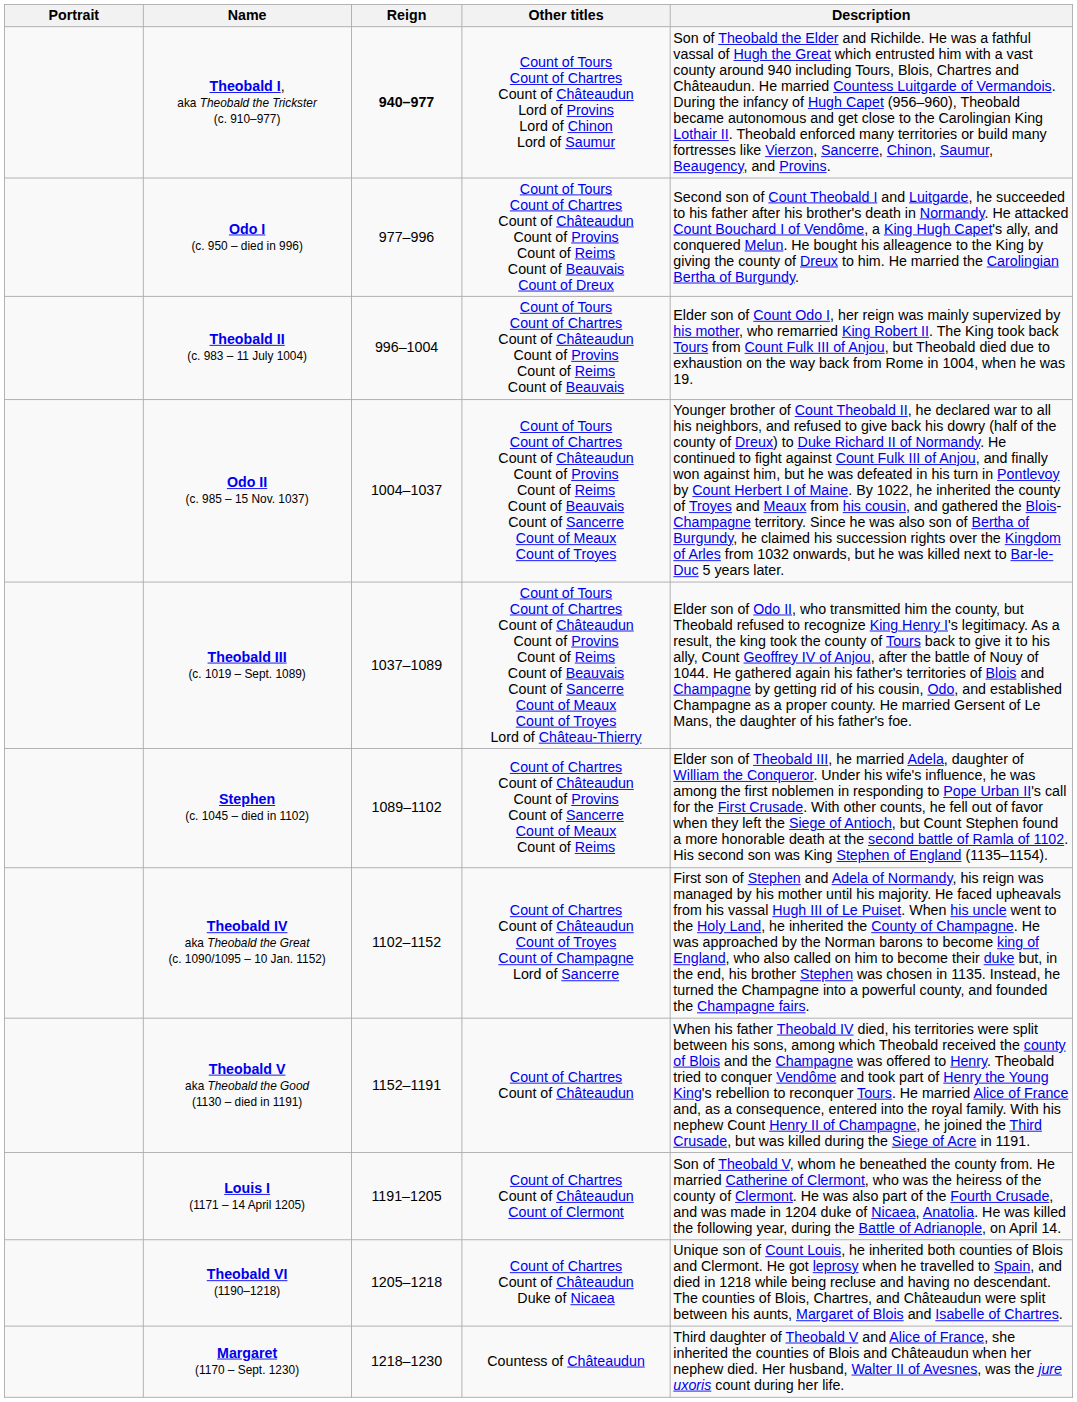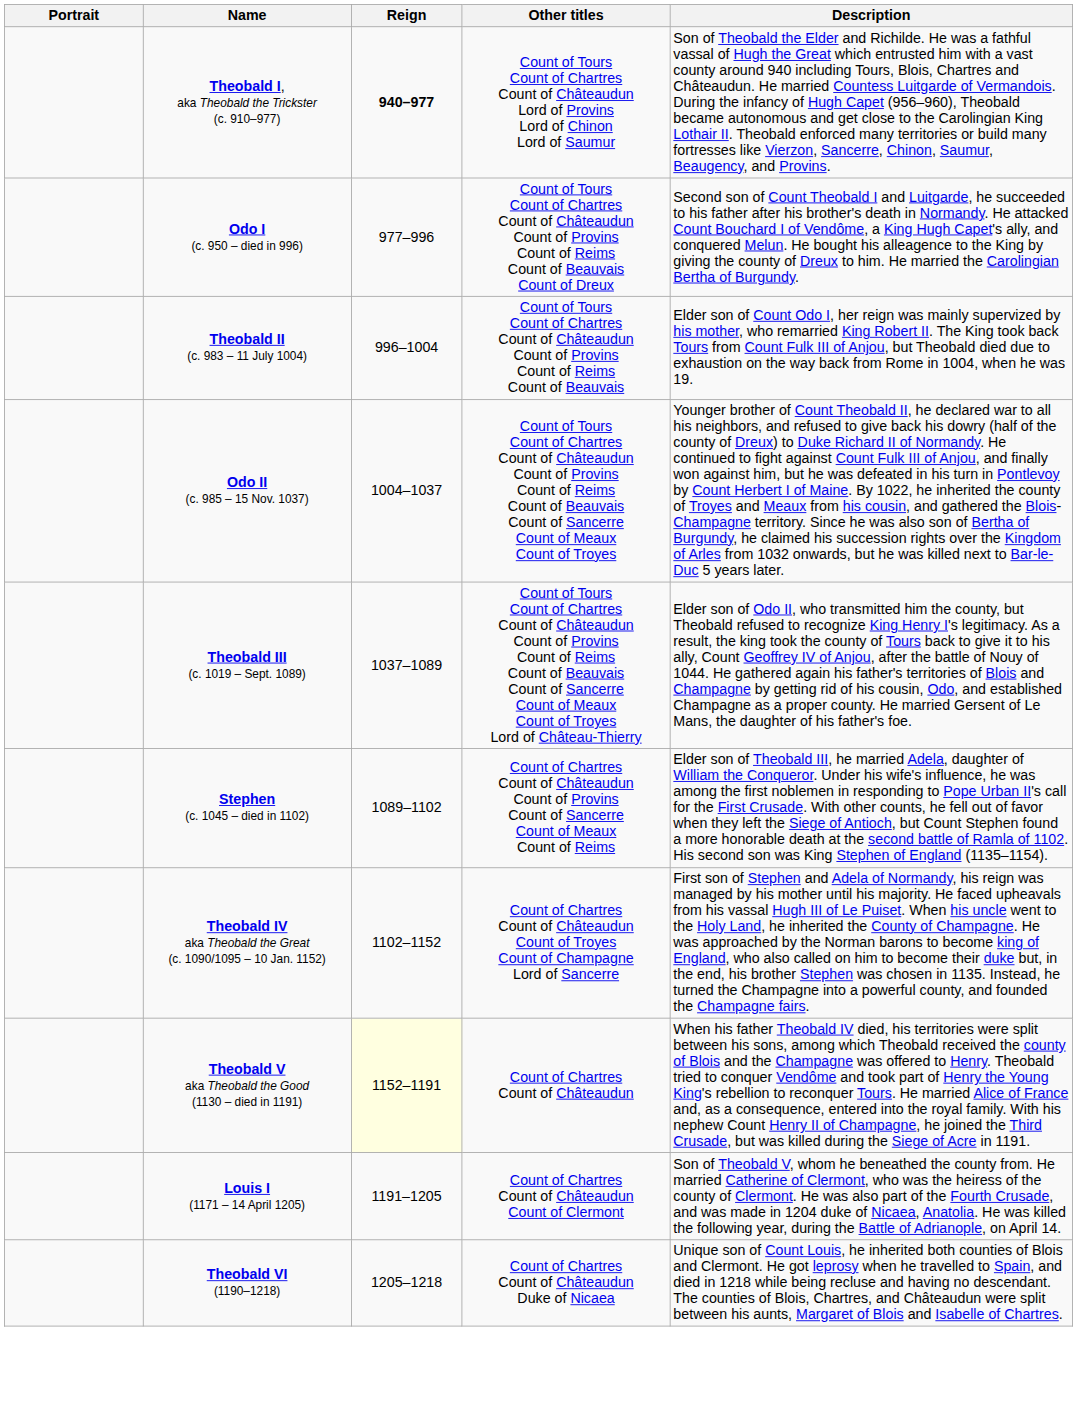 <table width=95% class="wikitable">
 <tr>
 <th width=10%>Portrait</th>
 <th width=15%>Name</th>
 <th width=8%>Reign</th>
 <th width=15%>Other titles</th>
 <th width=29%>Description</th>
 </tr>
 <tr>
 <td align="center"></td>
 <td align="center"><strong><a href='#'>Theobald I</a></strong>,<br><small>aka <em>Theobald the Trickster</em><br>(c. 910–977)</small></td>
 <td align="center"><strong>940–977</strong></td>
 <td align="center"><a href='#'>Count of Tours</a><br><a href='#'>Count of Chartres</a><br>Count of <a href='#'>Châteaudun</a><br>Lord of <a href='#'>Provins</a><br>Lord of <a href='#'>Chinon</a><br>Lord of <a href='#'>Saumur</a></td>
 <td>Son of <a href='#'>Theobald the Elder</a> and Richilde. He was a fathful vassal of <a href='#'>Hugh the Great</a> which entrusted him with a vast county around 940 including Tours, Blois, Chartres and Châteaudun. He married <a href='#'>Countess Luitgarde of Vermandois</a>.  During the infancy of <a href='#'>Hugh Capet</a> (956–960), Theobald became autonomous and get close to the Carolingian King <a href='#'>Lothair II</a>. Theobald enforced many territories or build many fortresses like <a href='#'>Vierzon</a>, <a href='#'>Sancerre</a>, <a href='#'>Chinon</a>, <a href='#'>Saumur</a>, <a href='#'>Beaugency</a>, and <a href='#'>Provins</a>.</td>
 </tr>
 <tr>
 <td align="center"></td>
 <td align="center"><strong><a href='#'>Odo I</a></strong><br><small>(c. 950 – died in 996)</small></td>
 <td align="center">977–996</td>
 <td align="center"><a href='#'>Count of Tours</a><br><a href='#'>Count of Chartres</a><br>Count of <a href='#'>Châteaudun</a><br>Count of <a href='#'>Provins</a><br>Count of <a href='#'>Reims</a><br>Count of <a href='#'>Beauvais</a><br><a href='#'>Count of Dreux</a></td>
 <td>Second son of <a href='#'>Count Theobald I</a> and <a href='#'>Luitgarde</a>, he succeeded to his father after his brother's death in <a href='#'>Normandy</a>. He attacked <a href='#'>Count Bouchard I of Vendôme</a>, a <a href='#'>King Hugh Capet</a>'s ally, and conquered <a href='#'>Melun</a>. He bought his alleagence to the King by giving the county of <a href='#'>Dreux</a> to him. He married the <a href='#'>Carolingian</a> <a href='#'>Bertha of Burgundy</a>.</td>
 </tr>
 <tr>
 <td align="center"></td>
 <td align="center"><strong><a href='#'>Theobald II</a></strong><br><small>(c. 983 – 11 July 1004)</small></td>
 <td align="center">996–1004</td>
 <td align="center"><a href='#'>Count of Tours</a><br><a href='#'>Count of Chartres</a><br>Count of <a href='#'>Châteaudun</a><br>Count of <a href='#'>Provins</a><br>Count of <a href='#'>Reims</a><br>Count of <a href='#'>Beauvais</a></td>
 <td>Elder son of <a href='#'>Count Odo I</a>, her reign was mainly supervized by <a href='#'>his mother</a>, who remarried <a href='#'>King Robert II</a>. The King took back <a href='#'>Tours</a> from <a href='#'>Count Fulk III of Anjou</a>, but Theobald died due to exhaustion on the way back from Rome in 1004, when he was 19.</td>
 </tr>
 <tr>
 <td align="center"></td>
 <td align="center"><strong><a href='#'>Odo II</a></strong><br><small>(c. 985 – 15 Nov. 1037)</small></td>
 <td align="center">1004–1037</td>
 <td align="center"><a href='#'>Count of Tours</a><br><a href='#'>Count of Chartres</a><br>Count of <a href='#'>Châteaudun</a><br>Count of <a href='#'>Provins</a><br>Count of <a href='#'>Reims</a><br>Count of <a href='#'>Beauvais</a><br>Count of <a href='#'>Sancerre</a><br><a href='#'>Count of Meaux</a><br><a href='#'>Count of Troyes</a></td>
 <td>Younger brother of <a href='#'>Count Theobald II</a>, he declared war to all his neighbors, and refused to give back his dowry (half of the county of <a href='#'>Dreux</a>) to <a href='#'>Duke Richard II of Normandy</a>. He continued to fight against <a href='#'>Count Fulk III of Anjou</a>, and finally won against him, but he was defeated in his turn in <a href='#'>Pontlevoy</a> by <a href='#'>Count Herbert I of Maine</a>. By 1022, he inherited the county of <a href='#'>Troyes</a> and <a href='#'>Meaux</a> from <a href='#'>his cousin</a>, and gathered the <a href='#'>Blois</a>-<a href='#'>Champagne</a> territory. Since he was also son of <a href='#'>Bertha of Burgundy</a>, he claimed his succession rights over the <a href='#'>Kingdom of Arles</a> from 1032 onwards, but he was killed next to <a href='#'>Bar-le-Duc</a> 5 years later.</td>
 </tr>
 <tr>
 <td align="center"></td>
 <td align="center"><strong><a href='#'>Theobald III</a></strong><br><small>(c. 1019 – Sept. 1089)</small></td>
 <td align="center">1037–1089</td>
 <td align="center"><a href='#'>Count of Tours</a><br><a href='#'>Count of Chartres</a><br>Count of <a href='#'>Châteaudun</a><br>Count of <a href='#'>Provins</a><br>Count of <a href='#'>Reims</a><br>Count of <a href='#'>Beauvais</a><br>Count of <a href='#'>Sancerre</a><br><a href='#'>Count of Meaux</a><br><a href='#'>Count of Troyes</a><br>Lord of <a href='#'>Château-Thierry</a></td>
 <td>Elder son of <a href='#'>Odo II</a>, who transmitted him the county, but Theobald refused to recognize <a href='#'>King Henry I</a>'s legitimacy. As a result, the king took the county of <a href='#'>Tours</a> back to give it to his ally, Count <a href='#'>Geoffrey IV of Anjou</a>, after the battle of Nouy of 1044. He gathered again his father's territories of <a href='#'>Blois</a> and <a href='#'>Champagne</a> by getting rid of his cousin, <a href='#'>Odo</a>, and established Champagne as a proper county. He married Gersent of Le Mans, the daughter of his father's foe.</td>
 </tr>
 <tr>
 <td align="center"></td>
 <td align="center"><strong><a href='#'>Stephen</a></strong><br><small>(c. 1045 – died in 1102)</small></td>
 <td align="center">1089–1102</td>
 <td align="center"><a href='#'>Count of Chartres</a><br>Count of <a href='#'>Châteaudun</a><br>Count of <a href='#'>Provins</a><br>Count of <a href='#'>Sancerre</a><br><a href='#'>Count of Meaux</a><br>Count of <a href='#'>Reims</a></td>
 <td>Elder son of <a href='#'>Theobald III</a>, he married <a href='#'>Adela</a>, daughter of <a href='#'>William the Conqueror</a>. Under his wife's influence, he was among the first noblemen in responding to <a href='#'>Pope Urban II</a>'s call for the <a href='#'>First Crusade</a>. With other counts, he fell out of favor when they left the <a href='#'>Siege of Antioch</a>, but Count Stephen found a more honorable death at the <a href='#'>second battle of Ramla of 1102</a>. His second son was King <a href='#'>Stephen of England</a> (1135–1154).</td>
 </tr>
 <tr>
 <td align="center"></td>
 <td align="center"><strong><a href='#'>Theobald IV</a></strong><br><small>aka <em>Theobald the Great</em><br>(c. 1090/1095 – 10 Jan. 1152)</small></td>
 <td align="center">1102–1152</td>
 <td align="center"><a href='#'>Count of Chartres</a><br>Count of <a href='#'>Châteaudun</a><br><a href='#'>Count of Troyes</a><br><a href='#'>Count of Champagne</a><br>Lord of <a href='#'>Sancerre</a></td>
 <td>First son of <a href='#'>Stephen</a> and <a href='#'>Adela of Normandy</a>, his reign was managed by his mother until his majority. He faced upheavals from his vassal <a href='#'>Hugh III of Le Puiset</a>. When <a href='#'>his uncle</a> went to the <a href='#'>Holy Land</a>, he inherited the <a href='#'>County of Champagne</a>. He was approached by the Norman barons to become <a href='#'>king of England</a>, who also called on him to become their <a href='#'>duke</a> but, in the end, his brother <a href='#'>Stephen</a> was chosen in 1135. Instead, he turned the Champagne into a powerful county, and founded the <a href='#'>Champagne fairs</a>.</td>
 </tr>
 <tr>
 <td align="center"></td>
 <td align="center"><strong><a href='#'>Theobald V</a></strong><br><small>aka <em>Theobald the Good</em><br>(1130 – died in 1191)</small></td>
-<td align="center">1152–1191</td>
+<td align="center" style="background: lightyellow;">1152–1191</td>
 <td align="center"><a href='#'>Count of Chartres</a><br>Count of <a href='#'>Châteaudun</a></td>
 <td>When his father <a href='#'>Theobald IV</a> died, his territories were split between his sons, among which Theobald received the <a href='#'>county of Blois</a> and the <a href='#'>Champagne</a> was offered to <a href='#'>Henry</a>. Theobald tried to conquer <a href='#'>Vendôme</a> and took part of <a href='#'>Henry the Young King</a>'s rebellion to reconquer <a href='#'>Tours</a>. He married <a href='#'>Alice of France</a> and, as a consequence, entered into the royal family. With his nephew Count <a href='#'>Henry II of Champagne</a>, he joined the <a href='#'>Third Crusade</a>, but was killed during the <a href='#'>Siege of Acre</a> in 1191.</td>
 </tr>
 <tr>
 <td align="center"></td>
 <td align="center"><strong><a href='#'>Louis I</a></strong><br><small>(1171 – 14 April 1205)</small></td>
 <td align="center">1191–1205</td>
 <td align="center"><a href='#'>Count of Chartres</a><br>Count of <a href='#'>Châteaudun</a><br><a href='#'>Count of Clermont</a></td>
 <td>Son of <a href='#'>Theobald V</a>, whom he beneathed the county from. He married <a href='#'>Catherine of Clermont</a>, who was the heiress of the county of <a href='#'>Clermont</a>. He was also part of the <a href='#'>Fourth Crusade</a>, and was made in 1204 duke of <a href='#'>Nicaea</a>, <a href='#'>Anatolia</a>. He was killed the following year, during the <a href='#'>Battle of Adrianople</a>, on April 14.</td>
 </tr>
 <tr>
 <td align="center"></td>
 <td align="center"><strong><a href='#'>Theobald VI</a></strong><br><small>(1190–1218)</small></td>
 <td align="center">1205–1218</td>
 <td align="center"><a href='#'>Count of Chartres</a><br>Count of <a href='#'>Châteaudun</a><br>Duke of <a href='#'>Nicaea</a></td>
 <td>Unique son of <a href='#'>Count Louis</a>, he inherited both counties of Blois and Clermont. He got <a href='#'>leprosy</a> when he travelled to <a href='#'>Spain</a>, and died in 1218 while being recluse and having no descendant. The counties of Blois, Chartres, and Châteaudun were split between his aunts, <a href='#'>Margaret of Blois</a> and <a href='#'>Isabelle of Chartres</a>.</td>
 </tr>
-<tr>
-<td align="center"></td>
-<td align="center"><strong><a href='#'>Margaret</a></strong><br><small>(1170 – Sept. 1230)</small></td>
-<td align="center">1218–1230</td>
-<td align="center">Countess of <a href='#'>Châteaudun</a></td>
-<td>Third daughter of <a href='#'>Theobald V</a> and <a href='#'>Alice of France</a>, she inherited the counties of Blois and Châteaudun when her nephew died. Her husband, <a href='#'>Walter II of Avesnes</a>, was the <em><a href='#'>jure uxoris</a></em> count during her life.</td>
-</tr>
 </table>
